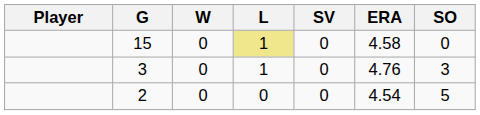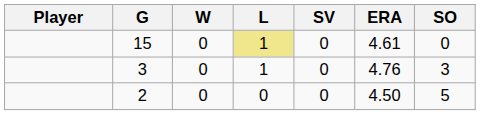 <table class="wikitable sortable">
 <tr>
 <th bgcolor="#DDDDFF" width="16%">Player</th>
 <th bgcolor="#DDDDFF" width="9%">G</th>
 <th bgcolor="#DDDDFF" width="9%">W</th>
 <th bgcolor="#DDDDFF" width="9%">L</th>
 <th bgcolor="#DDDDFF" width="9%">SV</th>
 <th bgcolor="#DDDDFF" width="9%">ERA</th>
 <th bgcolor="#DDDDFF" width="9%">SO</th>
 </tr>
 <tr align="center">
 <td></td>
 <td>15</td>
 <td>0</td>
 <td style="background: khaki;">1</td>
 <td>0</td>
-<td>4.58</td>
+<td>4.61</td>
 <td>0</td>
 </tr>
 <tr align="center">
 <td></td>
 <td>3</td>
 <td>0</td>
 <td>1</td>
 <td>0</td>
 <td>4.76</td>
 <td>3</td>
 </tr>
 <tr align="center">
 <td></td>
 <td>2</td>
 <td>0</td>
 <td>0</td>
 <td>0</td>
-<td>4.54</td>
+<td>4.50</td>
 <td>5</td>
 </tr>
 </table>
